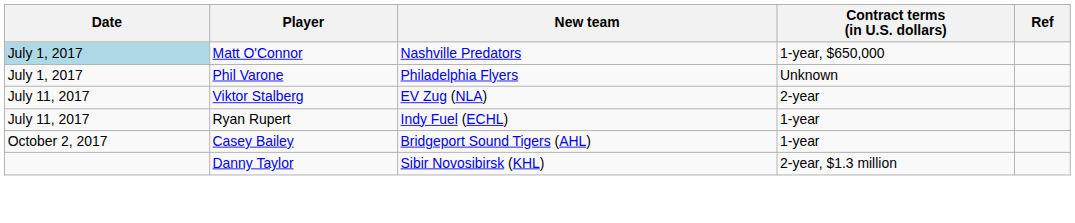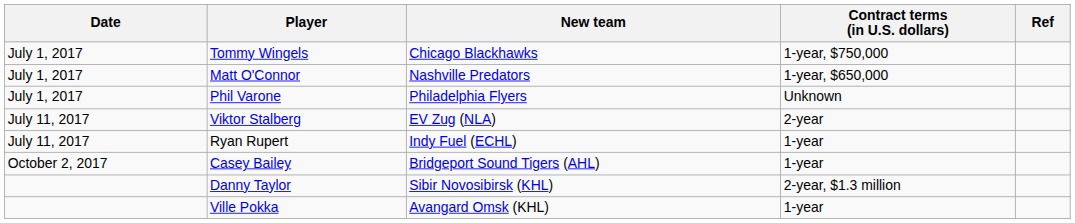 <table class="wikitable" width=97%>
 <tr style="background:#ddd; text-align:center;">
 <th>Date</th>
 <th>Player</th>
 <th>New team</th>
 <th>Contract terms<br>(in U.S. dollars)</th>
 <th>Ref</th>
 </tr>
 <tr>
-<td style="background: lightblue;">July 1, 2017</td>
+<td>July 1, 2017</td>
+<td><a href='#'>Tommy Wingels</a></td>
+<td><a href='#'>Chicago Blackhawks</a></td>
+<td>1-year, $750,000</td>
+<td></td>
+</tr>
+<tr>
+<td>July 1, 2017</td>
 <td><a href='#'>Matt O'Connor</a></td>
 <td><a href='#'>Nashville Predators</a></td>
 <td>1-year, $650,000</td>
 <td></td>
 </tr>
 <tr>
 <td>July 1, 2017</td>
 <td><a href='#'>Phil Varone</a></td>
 <td><a href='#'>Philadelphia Flyers</a></td>
 <td>Unknown</td>
 <td></td>
 </tr>
 <tr>
 <td>July 11, 2017</td>
 <td><a href='#'>Viktor Stalberg</a></td>
 <td><a href='#'>EV Zug</a> (<a href='#'>NLA</a>)</td>
 <td>2-year</td>
 <td></td>
 </tr>
 <tr>
 <td>July 11, 2017</td>
 <td>Ryan Rupert</td>
 <td><a href='#'>Indy Fuel</a> (<a href='#'>ECHL</a>)</td>
 <td>1-year</td>
 <td></td>
 </tr>
 <tr>
 <td>October 2, 2017</td>
 <td><a href='#'>Casey Bailey</a></td>
 <td><a href='#'>Bridgeport Sound Tigers</a> (<a href='#'>AHL</a>)</td>
 <td>1-year</td>
 <td></td>
 </tr>
 <tr>
 <td></td>
 <td><a href='#'>Danny Taylor</a></td>
 <td><a href='#'>Sibir Novosibirsk</a> (<a href='#'>KHL</a>)</td>
 <td>2-year, $1.3 million</td>
 <td></td>
 </tr>
+<tr>
+<td></td>
+<td><a href='#'>Ville Pokka</a></td>
+<td><a href='#'>Avangard Omsk</a> (KHL)</td>
+<td>1-year</td>
+<td></td>
+</tr>
 </table>
